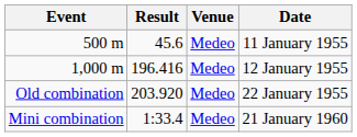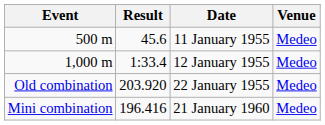 <table class="wikitable">
 <tr>
 <th>Event</th>
 <th>Result</th>
+<th>Date</th>
 <th>Venue</th>
-<th>Date</th>
 </tr>
 <tr align="right">
 <td>500 m</td>
 <td>45.6</td>
+<td>11 January 1955</td>
 <td align="left"><a href='#'>Medeo</a></td>
-<td>11 January 1955</td>
 </tr>
 <tr align="right">
 <td>1,000 m</td>
-<td>196.416</td>
+<td>1:33.4</td>
+<td>12 January 1955</td>
 <td align="left"><a href='#'>Medeo</a></td>
-<td>12 January 1955</td>
 </tr>
 <tr align="right">
 <td><a href='#'>Old combination</a></td>
 <td>203.920</td>
+<td>22 January 1955</td>
 <td align="left"><a href='#'>Medeo</a></td>
-<td>22 January 1955</td>
 </tr>
 <tr align="right">
 <td><a href='#'>Mini combination</a></td>
-<td>1:33.4</td>
+<td>196.416</td>
+<td>21 January 1960</td>
 <td align="left"><a href='#'>Medeo</a></td>
-<td>21 January 1960</td>
 </tr>
 </table>
